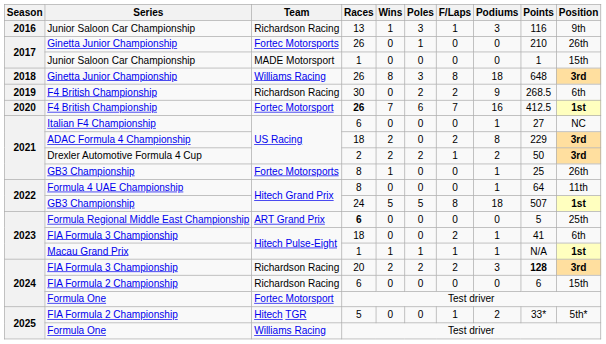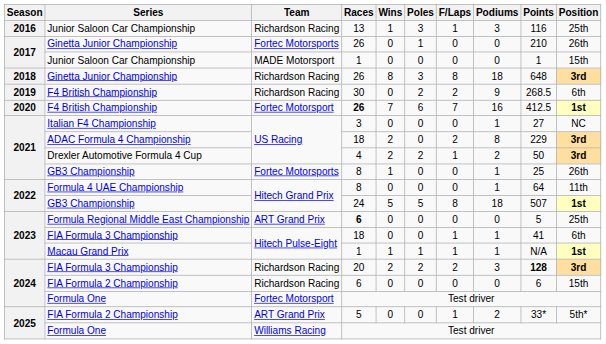 <table class="wikitable" style="font-size: 90%; text-align:center;">
 <tr>
 <th scope="col">Season</th>
 <th scope="col">Series</th>
 <th scope="col">Team</th>
 <th scope="col">Races</th>
 <th scope="col">Wins</th>
 <th scope="col">Poles</th>
 <th scope="col">F/Laps</th>
 <th scope="col">Podiums</th>
 <th scope="col">Points</th>
 <th scope="col">Position</th>
 </tr>
 <tr>
 <th scope="row">2016</th>
 <td style="text-align:left;">Junior Saloon Car Championship</td>
 <td style="text-align:left;">Richardson Racing</td>
 <td>13</td>
 <td>1</td>
 <td>3</td>
 <td>1</td>
 <td>3</td>
 <td>116</td>
-<td>9th</td>
+<td>25th</td>
 </tr>
 <tr>
 <th scope="row" rowspan="2">2017</th>
 <td style="text-align:left;"><a href='#'>Ginetta Junior Championship</a></td>
 <td style="text-align:left;"><a href='#'>Fortec Motorsports</a></td>
 <td>26</td>
 <td>0</td>
 <td>1</td>
 <td>0</td>
 <td>0</td>
 <td>210</td>
 <td>26th</td>
 </tr>
 <tr>
 <td style="text-align:left;">Junior Saloon Car Championship</td>
 <td style="text-align:left;">MADE Motorsport</td>
 <td>1</td>
 <td>0</td>
 <td>0</td>
 <td>0</td>
 <td>0</td>
 <td>1</td>
 <td>15th</td>
 </tr>
 <tr>
 <th scope="row">2018</th>
 <td style="text-align:left;"><a href='#'>Ginetta Junior Championship</a></td>
-<td style="text-align:left;"><a href='#'>Williams Racing</a></td>
+<td style="text-align:left;">Richardson Racing</td>
 <td>26</td>
 <td>8</td>
 <td>3</td>
 <td>8</td>
 <td>18</td>
 <td>648</td>
 <td style="background:#FFDF9F;"><strong>3rd</strong></td>
 </tr>
 <tr>
 <th scope="row">2019</th>
 <td style="text-align:left;"><a href='#'>F4 British Championship</a></td>
 <td style="text-align:left;">Richardson Racing</td>
 <td>30</td>
 <td>0</td>
 <td>2</td>
 <td>2</td>
 <td>9</td>
 <td>268.5</td>
 <td>6th</td>
 </tr>
 <tr>
 <th scope="row">2020</th>
 <td style="text-align:left;"><a href='#'>F4 British Championship</a></td>
 <td style="text-align:left;"><a href='#'>Fortec Motorsport</a></td>
 <td><strong>26</strong></td>
 <td>7</td>
 <td>6</td>
 <td>7</td>
 <td>16</td>
 <td>412.5</td>
 <td style="background:#FFFFBF;"><strong>1st</strong></td>
 </tr>
 <tr>
 <th scope="row" rowspan="4">2021</th>
 <td style="text-align:left;"><a href='#'>Italian F4 Championship</a></td>
 <td style="text-align:left;" rowspan="3"><a href='#'>US Racing</a></td>
-<td>6</td>
+<td>3</td>
 <td>0</td>
 <td>0</td>
 <td>0</td>
 <td>1</td>
 <td>27</td>
 <td>NC</td>
 </tr>
 <tr>
 <td style="text-align:left;"><a href='#'>ADAC Formula 4 Championship</a></td>
 <td>18</td>
 <td>2</td>
 <td>0</td>
 <td>2</td>
 <td>8</td>
 <td>229</td>
 <td style="background:#FFDF9F;"><strong>3rd</strong></td>
 </tr>
 <tr>
 <td style="text-align:left;">Drexler Automotive Formula 4 Cup</td>
-<td>2</td>
+<td>4</td>
 <td>2</td>
 <td>2</td>
 <td>1</td>
 <td>2</td>
 <td>50</td>
 <td style="background:#FFDF9F;"><strong>3rd</strong></td>
 </tr>
 <tr>
 <td style="text-align:left;"><a href='#'>GB3 Championship</a></td>
 <td style="text-align:left;"><a href='#'>Fortec Motorsports</a></td>
 <td>8</td>
 <td>1</td>
 <td>0</td>
 <td>0</td>
 <td>1</td>
 <td>25</td>
 <td>26th</td>
 </tr>
 <tr>
 <th scope="row" rowspan="2">2022</th>
 <td style="text-align:left;"><a href='#'>Formula 4 UAE Championship</a></td>
 <td style="text-align:left;" rowspan="2"><a href='#'>Hitech Grand Prix</a></td>
 <td>8</td>
 <td>0</td>
 <td>0</td>
 <td>0</td>
 <td>1</td>
 <td>64</td>
 <td>11th</td>
 </tr>
 <tr>
 <td style="text-align:left;"><a href='#'>GB3 Championship</a></td>
 <td>24</td>
 <td>5</td>
 <td>5</td>
 <td>8</td>
 <td>18</td>
 <td>507</td>
 <td style="background:#FFFFBF;"><strong>1st</strong></td>
 </tr>
 <tr>
 <th scope="row" rowspan="3">2023</th>
 <td style="text-align:left;"><a href='#'>Formula Regional Middle East Championship</a></td>
 <td style="text-align:left;"><a href='#'>ART Grand Prix</a></td>
 <td><strong>6</strong></td>
 <td>0</td>
 <td>0</td>
 <td>0</td>
 <td>0</td>
 <td>5</td>
 <td>25th</td>
 </tr>
 <tr>
 <td style="text-align:left;"><a href='#'>FIA Formula 3 Championship</a></td>
 <td style="text-align:left;" rowspan="2"><a href='#'>Hitech Pulse-Eight</a></td>
 <td>18</td>
 <td>0</td>
 <td>0</td>
-<td>2</td>
+<td>1</td>
 <td>1</td>
 <td>41</td>
 <td>6th</td>
 </tr>
 <tr>
 <td style="text-align:left;"><a href='#'>Macau Grand Prix</a></td>
 <td>1</td>
 <td>1</td>
 <td>1</td>
 <td>1</td>
 <td>1</td>
 <td>N/A</td>
 <td style="background:#FFFFBF;"><strong>1st</strong></td>
 </tr>
 <tr>
 <th scope="row" rowspan="3">2024</th>
 <td style="text-align:left;"><a href='#'>FIA Formula 3 Championship</a></td>
 <td style="text-align:left;">Richardson Racing</td>
 <td>20</td>
 <td>2</td>
 <td>2</td>
 <td>2</td>
 <td>3</td>
 <td><strong>128</strong></td>
 <td style="background:#FFDF9F"><strong>3rd</strong></td>
 </tr>
 <tr>
 <td style="text-align:left;"><a href='#'>FIA Formula 2 Championship</a></td>
 <td style="text-align:left;">Richardson Racing</td>
 <td>6</td>
 <td>0</td>
 <td>0</td>
 <td>0</td>
 <td>0</td>
 <td>6</td>
 <td>15th</td>
 </tr>
 <tr>
 <td style="text-align:left;"><a href='#'>Formula One</a></td>
 <td style="text-align:left;"><a href='#'>Fortec Motorsport</a></td>
 <td colspan="7">Test driver</td>
 </tr>
 <tr>
 <th scope="row" rowspan="2">2025</th>
 <td style="text-align:left;"><a href='#'>FIA Formula 2 Championship</a></td>
-<td style="text-align:left;"><a href='#'>Hitech</a> <a href='#'>TGR</a></td>
+<td style="text-align:left;"><a href='#'>ART Grand Prix</a></td>
 <td>5</td>
 <td>0</td>
 <td>0</td>
 <td>1</td>
 <td>2</td>
 <td>33*</td>
 <td style="background:#;">5th*</td>
 </tr>
 <tr>
 <td style="text-align:left;"><a href='#'>Formula One</a></td>
 <td style="text-align:left;"><a href='#'>Williams Racing</a></td>
 <td colspan="7">Test driver</td>
 </tr>
 </table>
